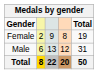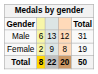 <table class="wikitable" style="font-size:85%; float:right">
 <tr style="background:#efefef;">
 <th colspan=5>Medals by gender</th>
 </tr>
 <tr align=center>
 <td><strong>Gender</strong></td>
 <td style="background:#f7f6a8;"></td>
 <td style="background:#dce5e5;"></td>
 <td style="background:#ffdab9;"></td>
 <td><strong>Total</strong></td>
 </tr>
 <tr align=center>
+<td>Male</td>
+<td style="background:#F7F6A8;">6</td>
+<td style="background:#DCE5E5;">13</td>
+<td style="background:#FFDAB9;">12</td>
+<td>31</td>
+</tr>
+<tr align=center>
 <td>Female</td>
 <td style="background:#F7F6A8;">2</td>
 <td style="background:#DCE5E5;">9</td>
 <td style="background:#FFDAB9;">8</td>
 <td>19</td>
-</tr>
-<tr align=center>
-<td>Male</td>
-<td style="background:#F7F6A8;">6</td>
-<td style="background:#DCE5E5;">13</td>
-<td style="background:#FFDAB9;">12</td>
-<td>31</td>
 </tr>
 <tr align=center>
 <th>Total</th>
 <th style="background:gold;">8</th>
 <th style="background:silver;">22</th>
 <th style="background:#c96;">20</th>
 <th>50</th>
 </tr>
 </table>
